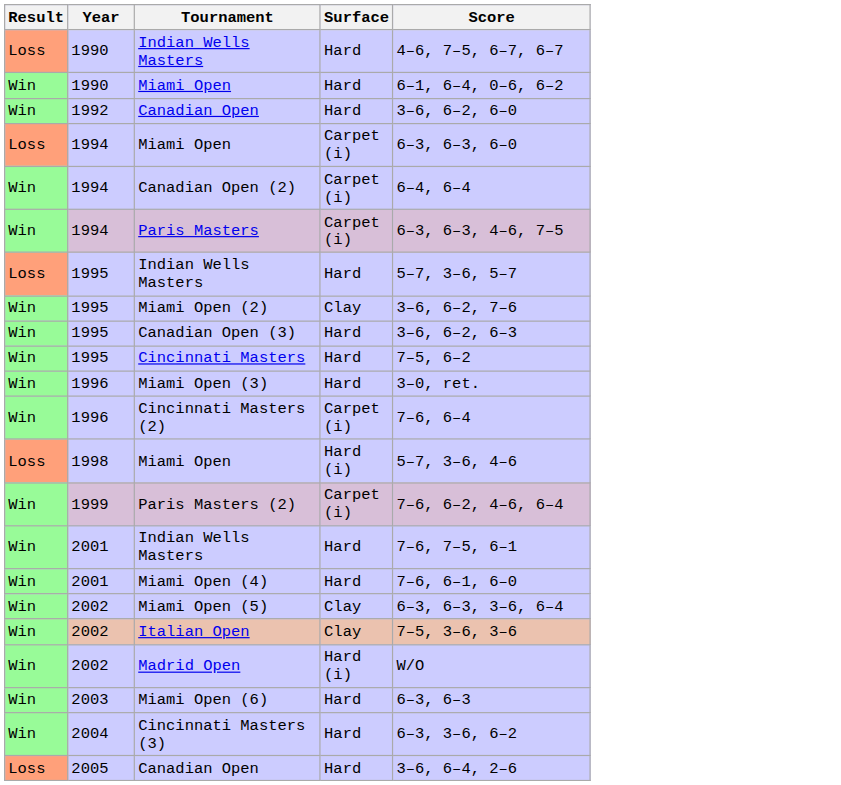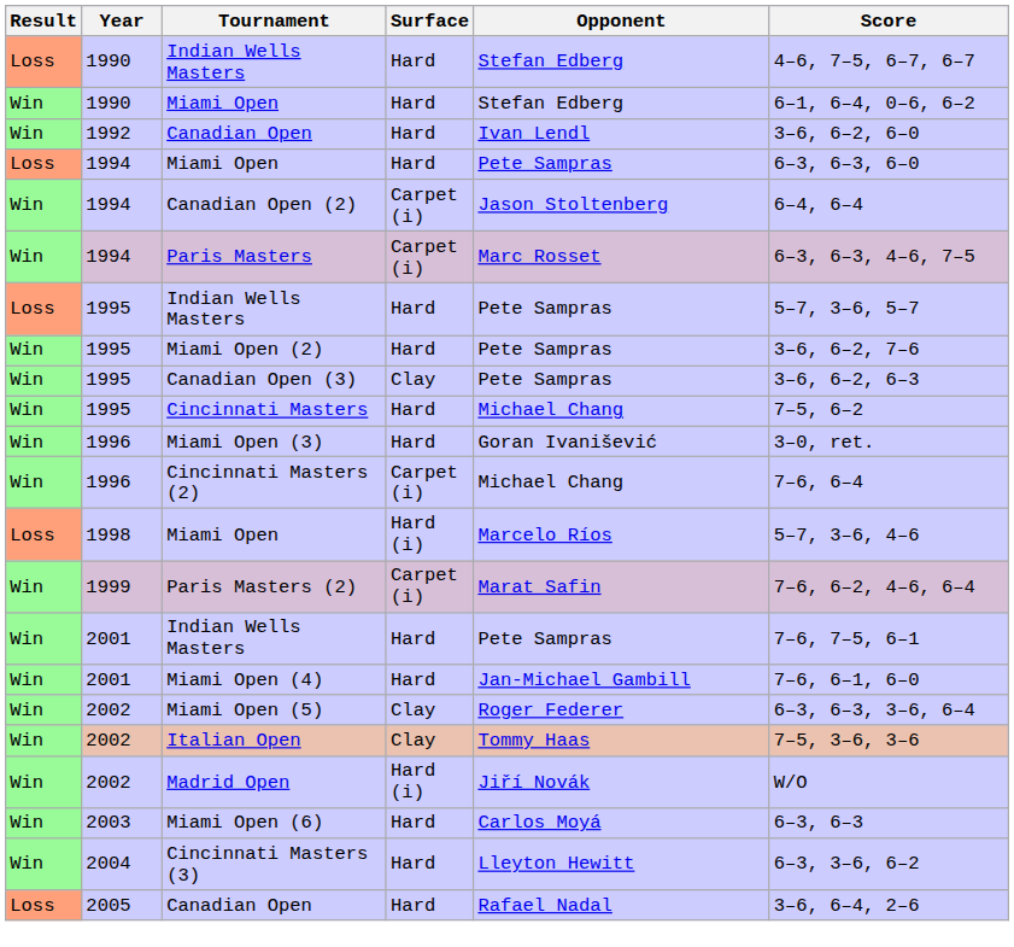 <table class="sortable wikitable" style=font-size:100%;background:#ccccff>
 <tr>
 <th>Result</th>
 <th width=50>Year</th>
 <th width=150>Tournament</th>
 <th width=50>Surface</th>
+<th width=200>Opponent</th>
 <th style="width:160px" class="unsortable">Score</th>
 </tr>
 <tr>
 <td style="background:#ffa07a;">Loss</td>
 <td>1990</td>
 <td><a href='#'>Indian Wells Masters</a></td>
 <td>Hard</td>
+<td> <a href='#'>Stefan Edberg</a></td>
 <td>4–6, 7–5, 6–7, 6–7</td>
 </tr>
 <tr>
 <td style="background:#98fb98;">Win</td>
 <td>1990</td>
 <td><a href='#'>Miami Open</a></td>
 <td>Hard</td>
+<td> Stefan Edberg</td>
 <td>6–1, 6–4, 0–6, 6–2</td>
 </tr>
 <tr>
 <td style="background:#98fb98;">Win</td>
 <td>1992</td>
 <td><a href='#'>Canadian Open</a></td>
 <td>Hard</td>
+<td> <a href='#'>Ivan Lendl</a></td>
 <td>3–6, 6–2, 6–0</td>
 </tr>
 <tr>
 <td style="background:#ffa07a;">Loss</td>
 <td>1994</td>
 <td>Miami Open</td>
-<td>Carpet (i)</td>
+<td>Hard</td>
+<td> <a href='#'>Pete Sampras</a></td>
 <td>6–3, 6–3, 6–0</td>
 </tr>
 <tr>
 <td style="background:#98fb98;">Win</td>
 <td>1994</td>
 <td>Canadian Open (2)</td>
 <td>Carpet (i)</td>
+<td> <a href='#'>Jason Stoltenberg</a></td>
 <td>6–4, 6–4</td>
 </tr>
 <tr bgcolor=thistle>
 <td style="background:#98fb98;">Win</td>
 <td>1994</td>
 <td><a href='#'>Paris Masters</a></td>
 <td>Carpet (i)</td>
+<td> <a href='#'>Marc Rosset</a></td>
 <td>6–3, 6–3, 4–6, 7–5</td>
 </tr>
 <tr>
 <td style="background:#ffa07a;">Loss</td>
 <td>1995</td>
 <td>Indian Wells Masters</td>
 <td>Hard</td>
+<td> Pete Sampras</td>
 <td>5–7, 3–6, 5–7</td>
 </tr>
 <tr>
 <td style="background:#98fb98;">Win</td>
 <td>1995</td>
 <td>Miami Open (2)</td>
-<td>Clay</td>
+<td>Hard</td>
+<td> Pete Sampras</td>
 <td>3–6, 6–2, 7–6</td>
 </tr>
 <tr>
 <td style="background:#98fb98;">Win</td>
 <td>1995</td>
 <td>Canadian Open (3)</td>
-<td>Hard</td>
+<td>Clay</td>
+<td> Pete Sampras</td>
 <td>3–6, 6–2, 6–3</td>
 </tr>
 <tr>
 <td style="background:#98fb98;">Win</td>
 <td>1995</td>
 <td><a href='#'>Cincinnati Masters</a></td>
 <td>Hard</td>
+<td> <a href='#'>Michael Chang</a></td>
 <td>7–5, 6–2</td>
 </tr>
 <tr>
 <td style="background:#98fb98;">Win</td>
 <td>1996</td>
 <td>Miami Open (3)</td>
 <td>Hard</td>
+<td> Goran Ivanišević</td>
 <td>3–0, ret.</td>
 </tr>
 <tr>
 <td style="background:#98fb98;">Win</td>
 <td>1996</td>
 <td>Cincinnati Masters (2)</td>
 <td>Carpet (i)</td>
+<td> Michael Chang</td>
 <td>7–6, 6–4</td>
 </tr>
 <tr>
 <td style="background:#ffa07a;">Loss</td>
 <td>1998</td>
 <td>Miami Open</td>
 <td>Hard (i)</td>
+<td> <a href='#'>Marcelo Ríos</a></td>
 <td>5–7, 3–6, 4–6</td>
 </tr>
 <tr bgcolor=thistle>
 <td style="background:#98fb98;">Win</td>
 <td>1999</td>
 <td>Paris Masters (2)</td>
 <td>Carpet (i)</td>
+<td> <a href='#'>Marat Safin</a></td>
 <td>7–6, 6–2, 4–6, 6–4</td>
 </tr>
 <tr>
 <td style="background:#98fb98;">Win</td>
 <td>2001</td>
 <td>Indian Wells Masters</td>
 <td>Hard</td>
+<td> Pete Sampras</td>
 <td>7–6, 7–5, 6–1</td>
 </tr>
 <tr>
 <td style="background:#98fb98;">Win</td>
 <td>2001</td>
 <td>Miami Open (4)</td>
 <td>Hard</td>
+<td> <a href='#'>Jan-Michael Gambill</a></td>
 <td>7–6, 6–1, 6–0</td>
 </tr>
 <tr>
 <td style="background:#98fb98;">Win</td>
 <td>2002</td>
 <td>Miami Open (5)</td>
 <td>Clay</td>
+<td> <a href='#'>Roger Federer</a></td>
 <td>6–3, 6–3, 3–6, 6–4</td>
 </tr>
 <tr bgcolor=EBC2AF>
 <td style="background:#98fb98;">Win</td>
 <td>2002</td>
 <td><a href='#'>Italian Open</a></td>
 <td>Clay</td>
+<td> <a href='#'>Tommy Haas</a></td>
 <td>7–5, 3–6, 3–6</td>
 </tr>
 <tr>
 <td style="background:#98fb98;">Win</td>
 <td>2002</td>
 <td><a href='#'>Madrid Open</a></td>
 <td>Hard (i)</td>
+<td> <a href='#'>Jiří Novák</a></td>
 <td>W/O</td>
 </tr>
 <tr>
 <td style="background:#98fb98;">Win</td>
 <td>2003</td>
 <td>Miami Open (6)</td>
 <td>Hard</td>
+<td> <a href='#'>Carlos Moyá</a></td>
 <td>6–3, 6–3</td>
 </tr>
 <tr>
 <td style="background:#98fb98;">Win</td>
 <td>2004</td>
 <td>Cincinnati Masters (3)</td>
 <td>Hard</td>
+<td> <a href='#'>Lleyton Hewitt</a></td>
 <td>6–3, 3–6, 6–2</td>
 </tr>
 <tr>
 <td style="background:#ffa07a;">Loss</td>
 <td>2005</td>
 <td>Canadian Open</td>
 <td>Hard</td>
+<td> <a href='#'>Rafael Nadal</a></td>
 <td>3–6, 6–4, 2–6</td>
 </tr>
 </table>
